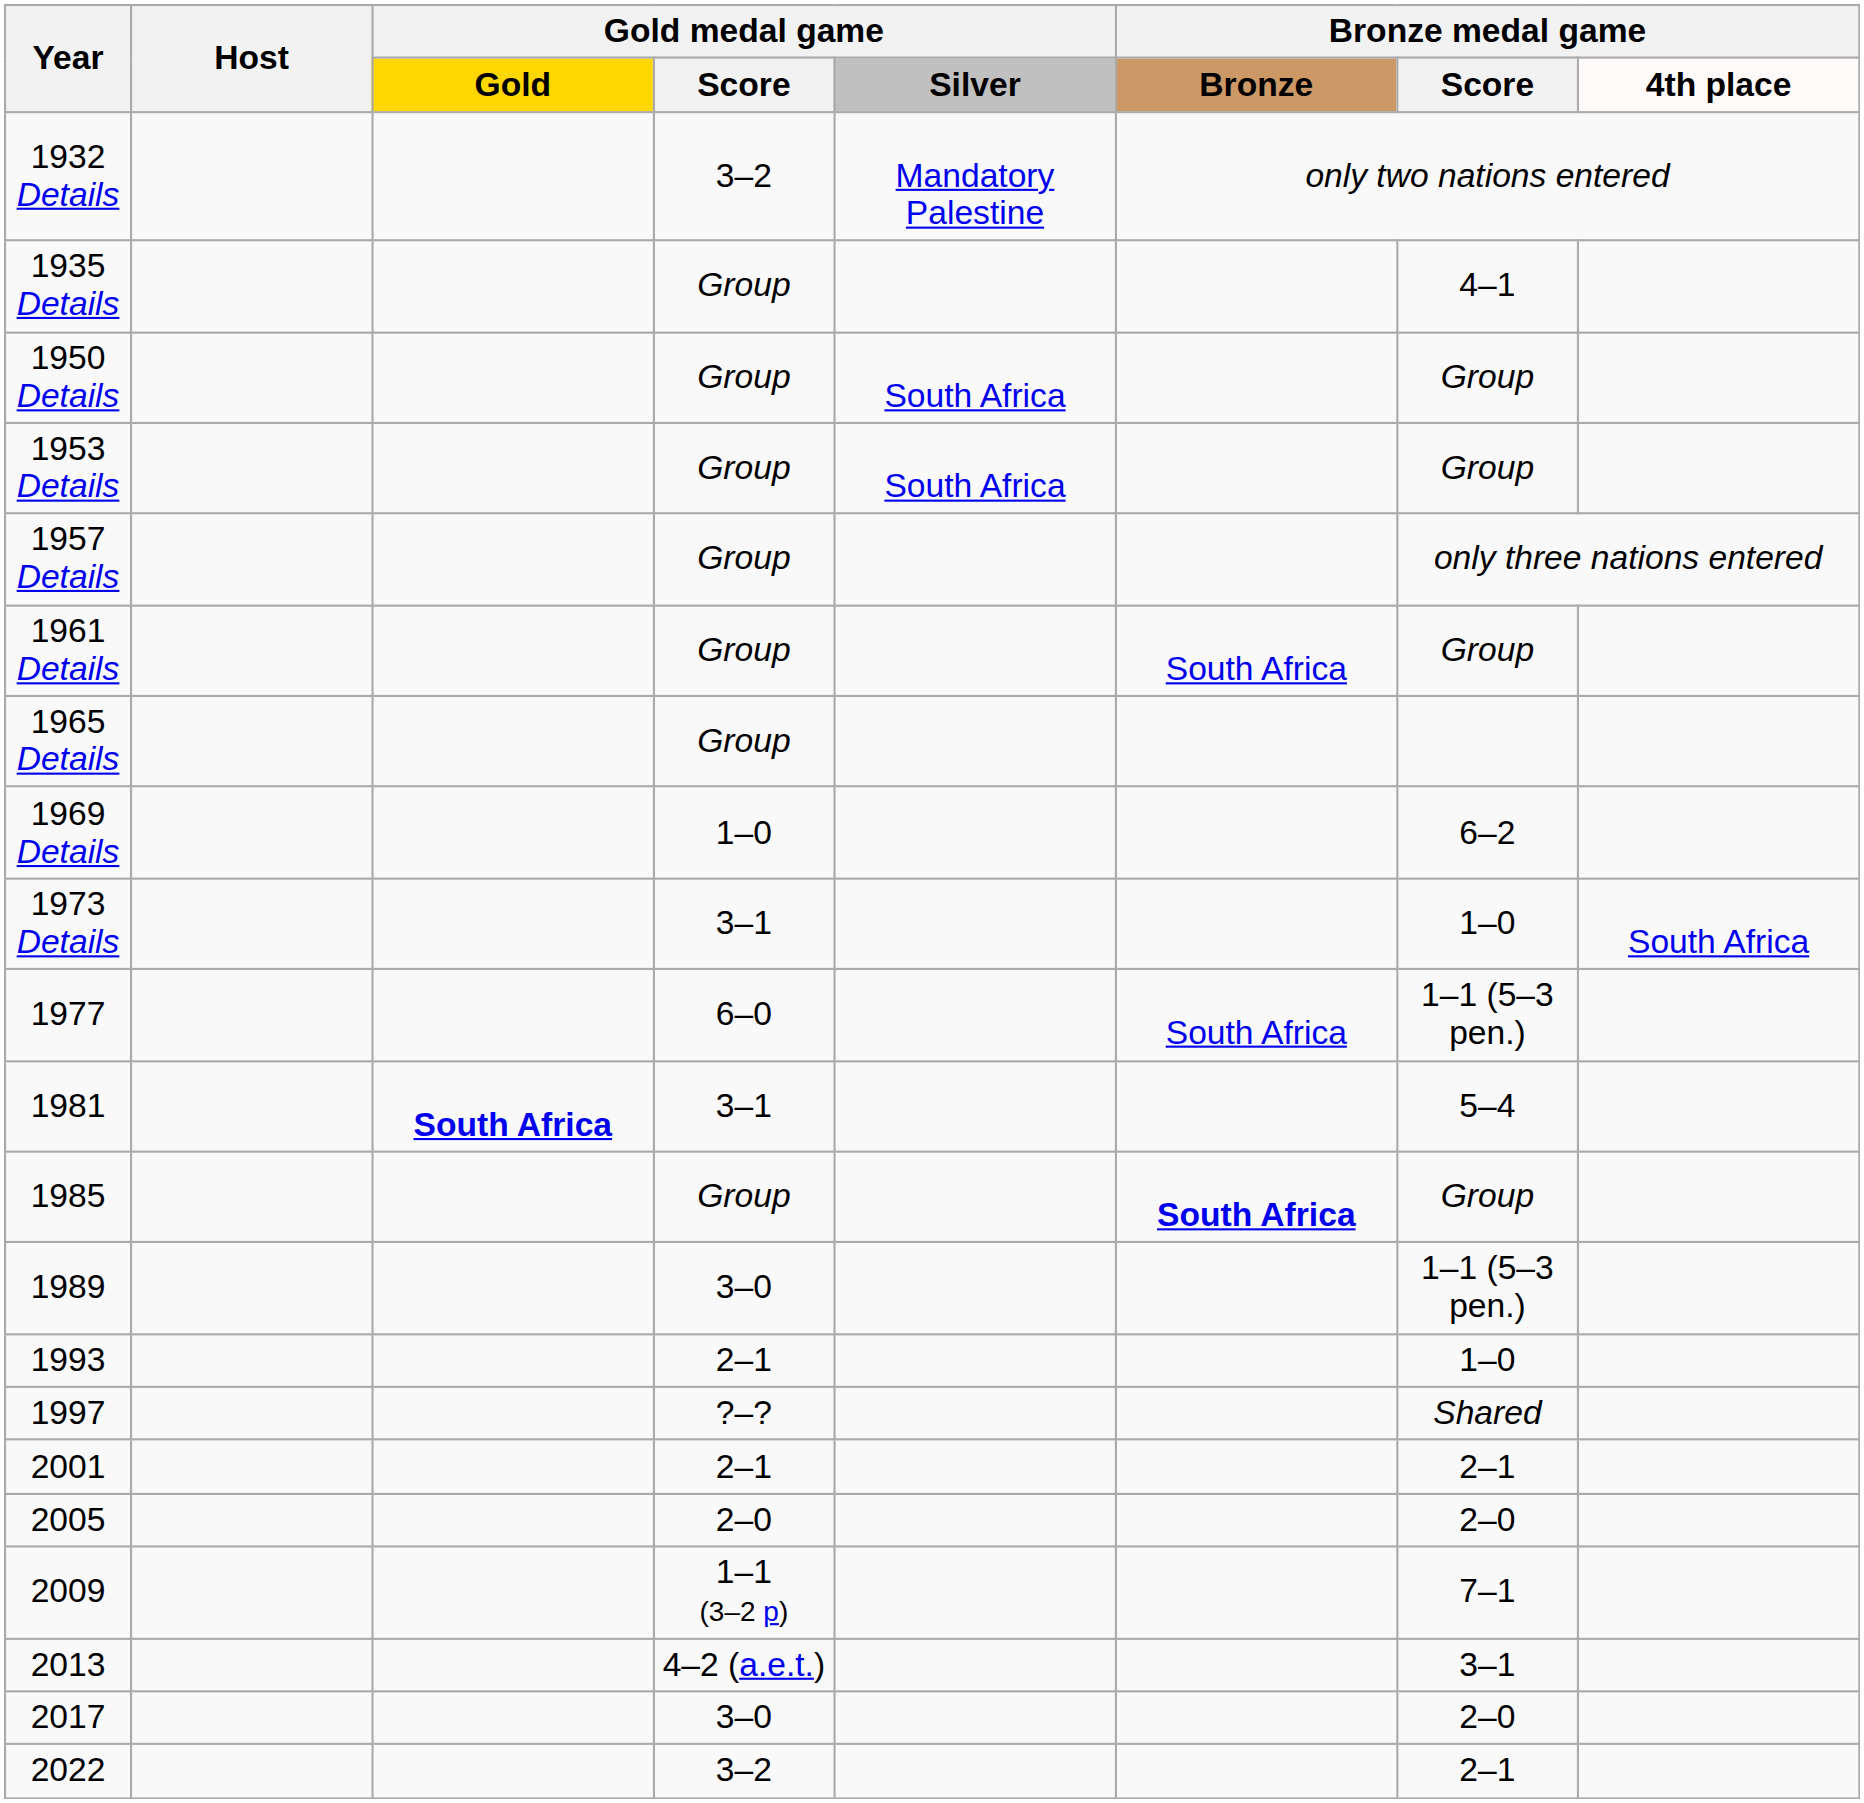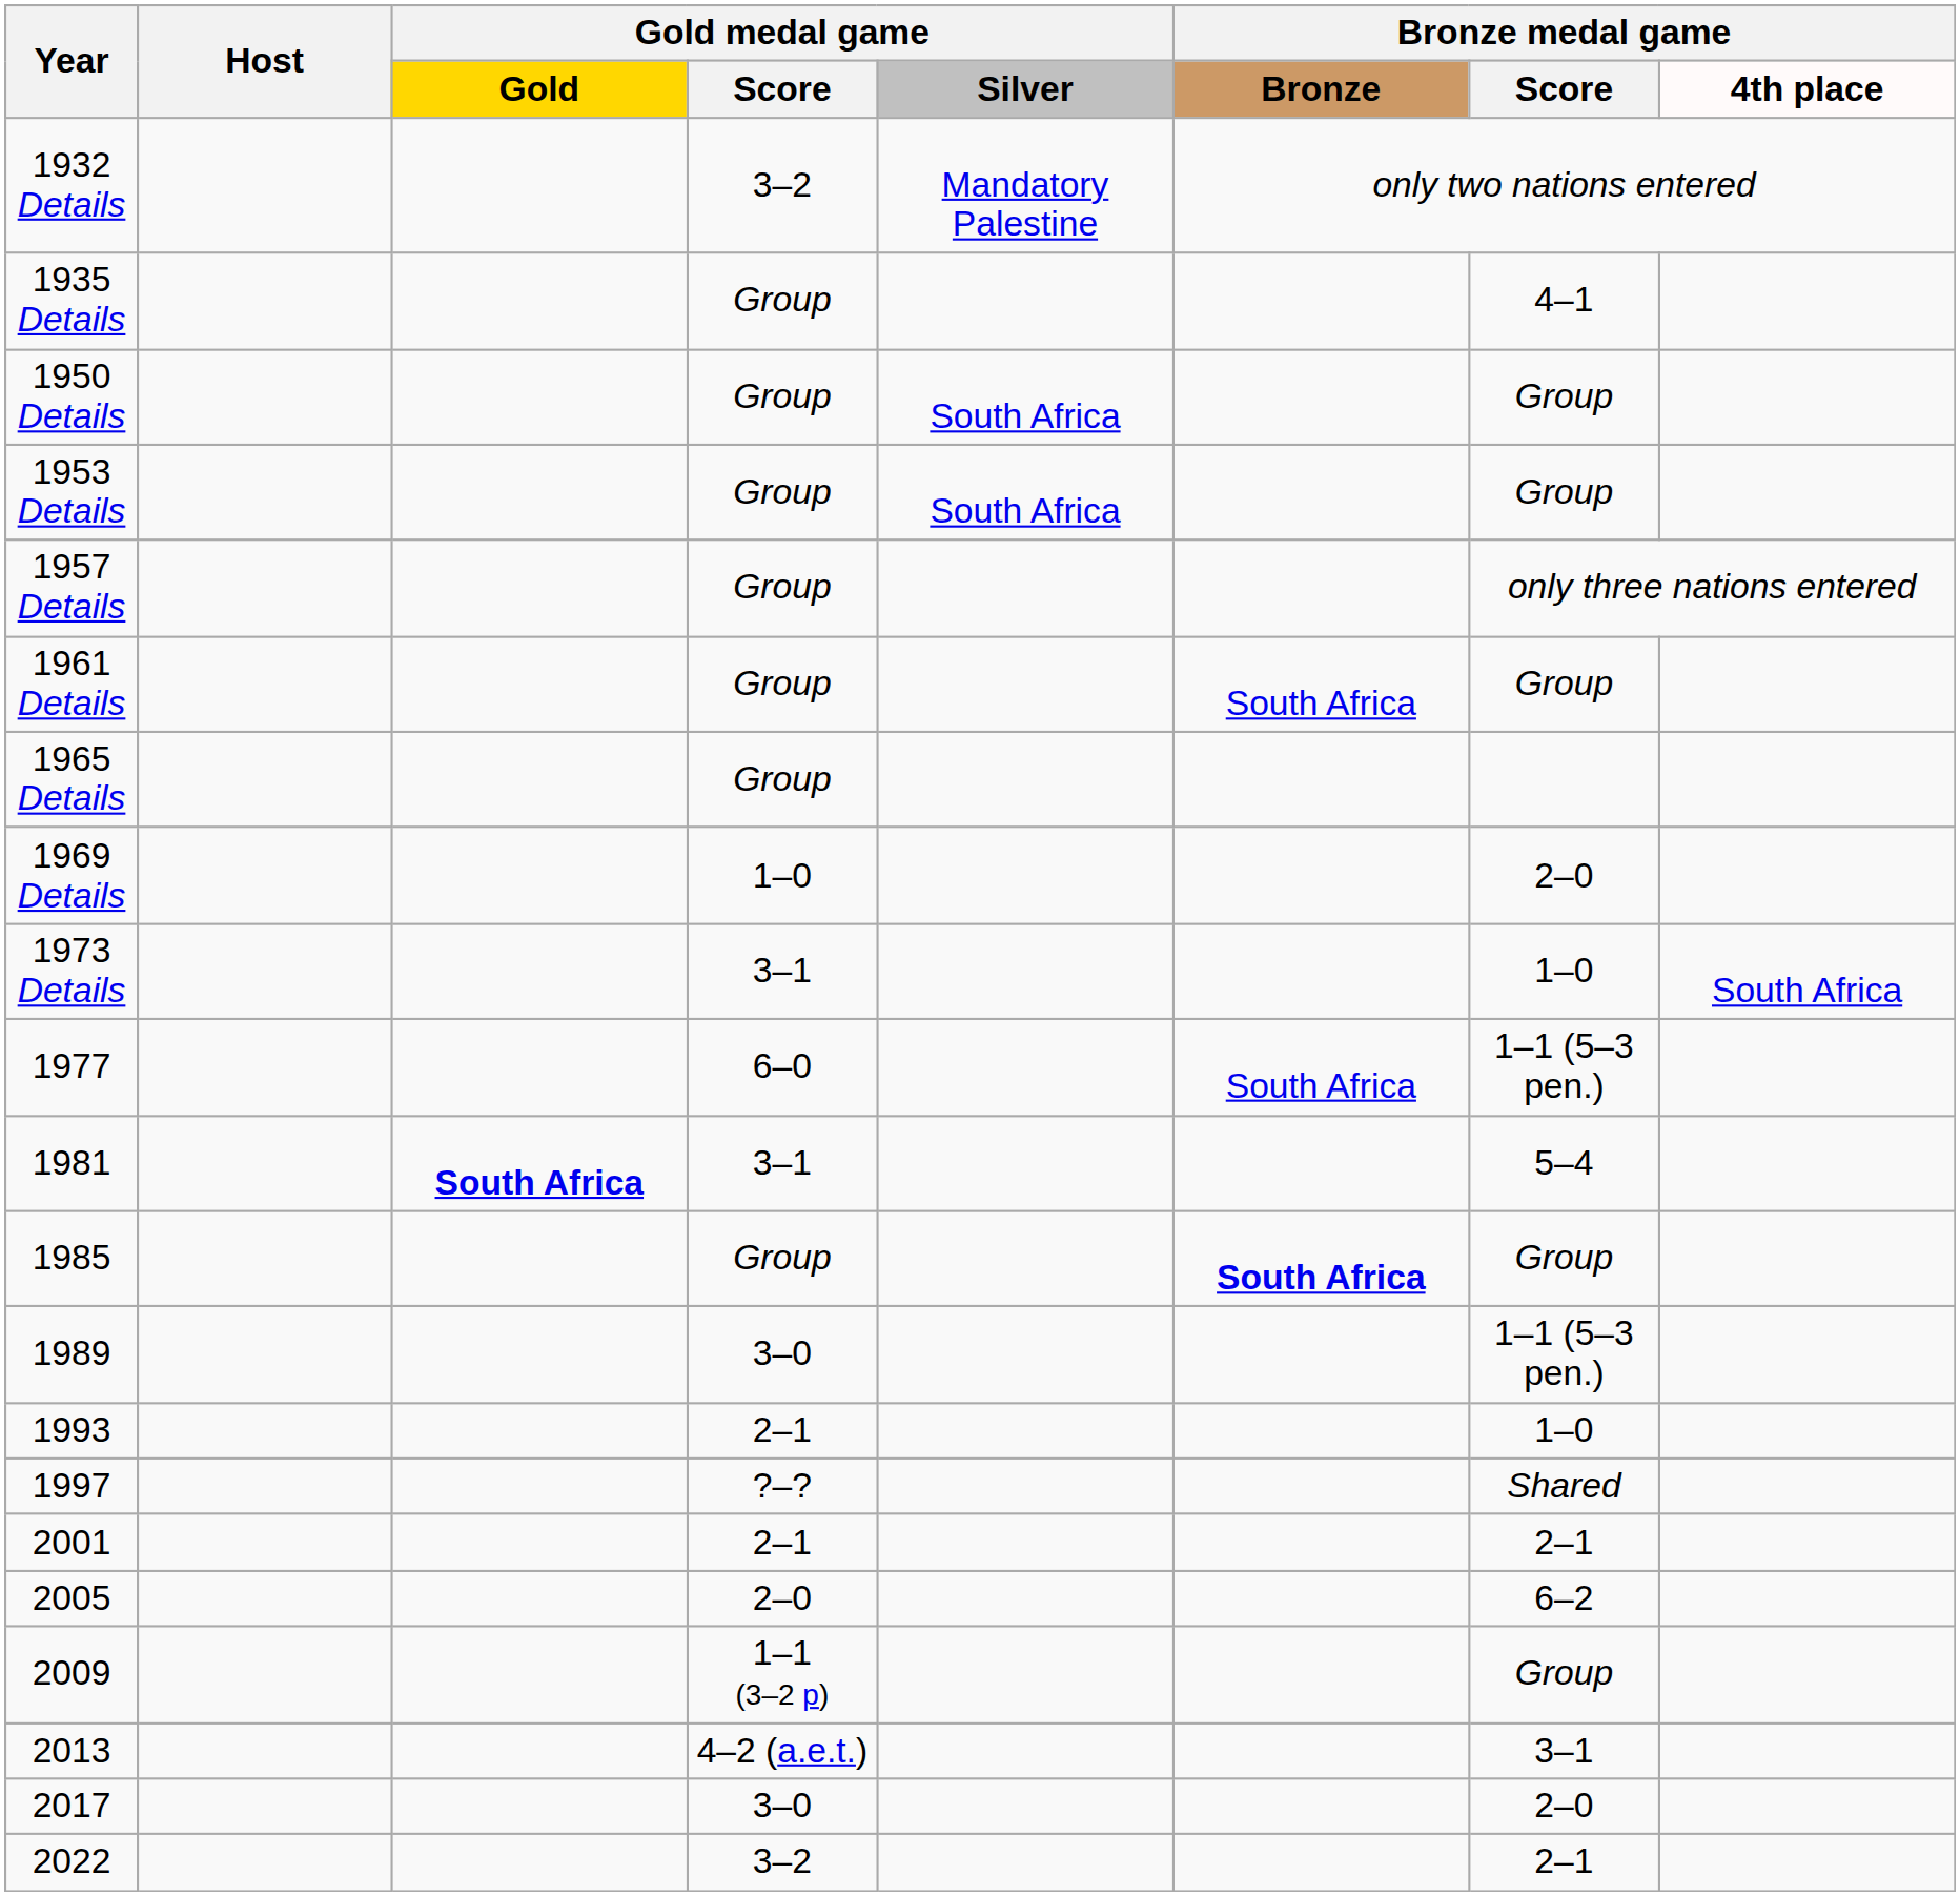 <table class="wikitable" style="font-size: 100%; text-align: center; width: 100%;">
 <tr>
 <th rowspan="2" style="width:5%;">Year</th>
 <th rowspan="2" style="width:12%;">Host</th>
 <th colspan="3">Gold medal game</th>
 <th colspan="3">Bronze medal game</th>
 </tr>
 <tr style="background:#efefef;">
 <th style="width:14%; background:gold;">Gold</th>
 <th width=9%>Score</th>
 <th style="width:14%; background:silver;">Silver</th>
 <th style="width:14%; background:#c96;">Bronze</th>
 <th width=9%>Score</th>
 <th style="width:14%; background:snow;">4th place</th>
 </tr>
 <tr align=center>
 <td>1932 <br> <em><a href='#'>Details</a></em></td>
 <td></td>
 <td><strong></strong></td>
 <td>3–2</td>
 <td> <br> <a href='#'>Mandatory Palestine</a></td>
 <td colspan="3"><em>only two nations entered</em></td>
 </tr>
 <tr align=center>
 <td>1935 <br> <em><a href='#'>Details</a></em></td>
 <td></td>
 <td><strong></strong></td>
 <td><em>Group</em></td>
 <td></td>
 <td></td>
 <td>4–1</td>
 <td></td>
 </tr>
 <tr align=center>
 <td>1950 <br> <em><a href='#'>Details</a></em></td>
 <td></td>
 <td><strong></strong></td>
 <td><em>Group</em></td>
 <td> <br> <a href='#'>South Africa</a></td>
 <td></td>
 <td><em>Group</em></td>
 <td></td>
 </tr>
 <tr align=center>
 <td>1953 <br> <em><a href='#'>Details</a></em></td>
 <td></td>
 <td><strong></strong></td>
 <td><em>Group</em></td>
 <td> <br> <a href='#'>South Africa</a></td>
 <td></td>
 <td><em>Group</em></td>
 <td></td>
 </tr>
 <tr align=center>
 <td>1957 <br> <em><a href='#'>Details</a></em></td>
 <td></td>
 <td><strong></strong></td>
 <td><em>Group</em></td>
 <td></td>
 <td></td>
 <td colspan="2"><em>only three nations entered</em></td>
 </tr>
 <tr align=center>
 <td>1961 <br> <em><a href='#'>Details</a></em></td>
 <td></td>
 <td><strong></strong></td>
 <td><em>Group</em></td>
 <td></td>
 <td> <br> <a href='#'>South Africa</a></td>
 <td><em>Group</em></td>
 <td></td>
 </tr>
 <tr align=center>
 <td>1965 <br> <em><a href='#'>Details</a></em></td>
 <td></td>
 <td><strong></strong></td>
 <td><em>Group</em></td>
 <td></td>
 <td></td>
 <td></td>
 <td></td>
 </tr>
 <tr align=center>
 <td>1969 <br> <em><a href='#'>Details</a></em></td>
 <td></td>
 <td><strong></strong></td>
 <td>1–0</td>
 <td></td>
 <td></td>
-<td>6–2</td>
+<td>2–0</td>
 <td></td>
 </tr>
 <tr align=center>
 <td>1973 <br> <em><a href='#'>Details</a></em></td>
 <td></td>
 <td><strong></strong></td>
 <td>3–1</td>
 <td></td>
 <td></td>
 <td>1–0</td>
 <td> <br> <a href='#'>South Africa</a></td>
 </tr>
 <tr align=center>
 <td>1977</td>
 <td></td>
 <td><strong></strong></td>
 <td>6–0</td>
 <td></td>
 <td> <br> <a href='#'>South Africa</a></td>
 <td>1–1 (5–3 pen.)</td>
 <td></td>
 </tr>
 <tr align=center>
 <td>1981</td>
 <td></td>
 <td> <br> <strong><a href='#'>South Africa</a></strong></td>
 <td>3–1</td>
 <td></td>
 <td></td>
 <td>5–4</td>
 <td></td>
 </tr>
 <tr align=center>
 <td>1985</td>
 <td></td>
 <td><strong></strong></td>
 <td><em>Group</em></td>
 <td></td>
 <td> <br> <strong><a href='#'>South Africa</a></strong></td>
 <td><em>Group</em></td>
 <td></td>
 </tr>
 <tr align=center>
 <td>1989</td>
 <td></td>
 <td><strong></strong></td>
 <td>3–0</td>
 <td></td>
 <td></td>
 <td>1–1 (5–3 pen.)</td>
 <td></td>
 </tr>
 <tr align=center>
 <td>1993</td>
 <td></td>
 <td><strong></strong></td>
 <td>2–1</td>
 <td></td>
 <td></td>
 <td>1–0</td>
 <td></td>
 </tr>
 <tr align=center>
 <td>1997</td>
 <td></td>
 <td><strong></strong></td>
 <td>?–?</td>
 <td></td>
 <td></td>
 <td><em>Shared</em></td>
 <td></td>
 </tr>
 <tr align=center>
 <td>2001</td>
 <td></td>
 <td><strong></strong></td>
 <td>2–1</td>
 <td></td>
 <td></td>
 <td>2–1</td>
 <td></td>
 </tr>
 <tr>
 <td>2005</td>
 <td></td>
 <td><strong></strong></td>
 <td>2–0</td>
 <td></td>
 <td></td>
-<td>2–0</td>
+<td>6–2</td>
 <td></td>
 </tr>
 <tr>
 <td>2009</td>
 <td></td>
 <td><strong></strong></td>
 <td>1–1 <br><small>(3–2 <a href='#'>p</a>)</small></td>
 <td></td>
 <td></td>
-<td>7–1</td>
+<td><em>Group</em></td>
 <td></td>
 </tr>
 <tr>
 <td>2013</td>
 <td></td>
 <td><strong></strong></td>
 <td>4–2 (<a href='#'>a.e.t.</a>)</td>
 <td></td>
 <td></td>
 <td>3–1</td>
 <td></td>
 </tr>
 <tr>
 <td>2017</td>
 <td></td>
 <td><strong></strong></td>
 <td>3–0</td>
 <td></td>
 <td></td>
 <td>2–0</td>
 <td></td>
 </tr>
 <tr>
 <td>2022</td>
 <td></td>
 <td><strong></strong></td>
 <td>3–2</td>
 <td></td>
 <td></td>
 <td>2–1</td>
 <td></td>
 </tr>
 </table>
